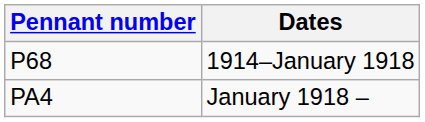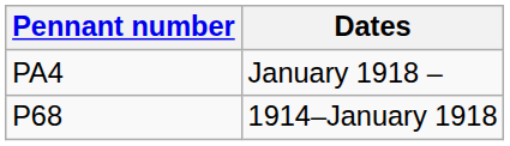 <table class="wikitable">
 <tr>
 <th><a href='#'>Pennant number</a></th>
 <th>Dates</th>
 </tr>
 <tr>
+<td>PA4</td>
+<td>January 1918 –</td>
+</tr>
+<tr>
 <td>P68</td>
 <td>1914–January 1918</td>
 </tr>
-<tr>
-<td>PA4</td>
-<td>January 1918 –</td>
-</tr>
 </table>
